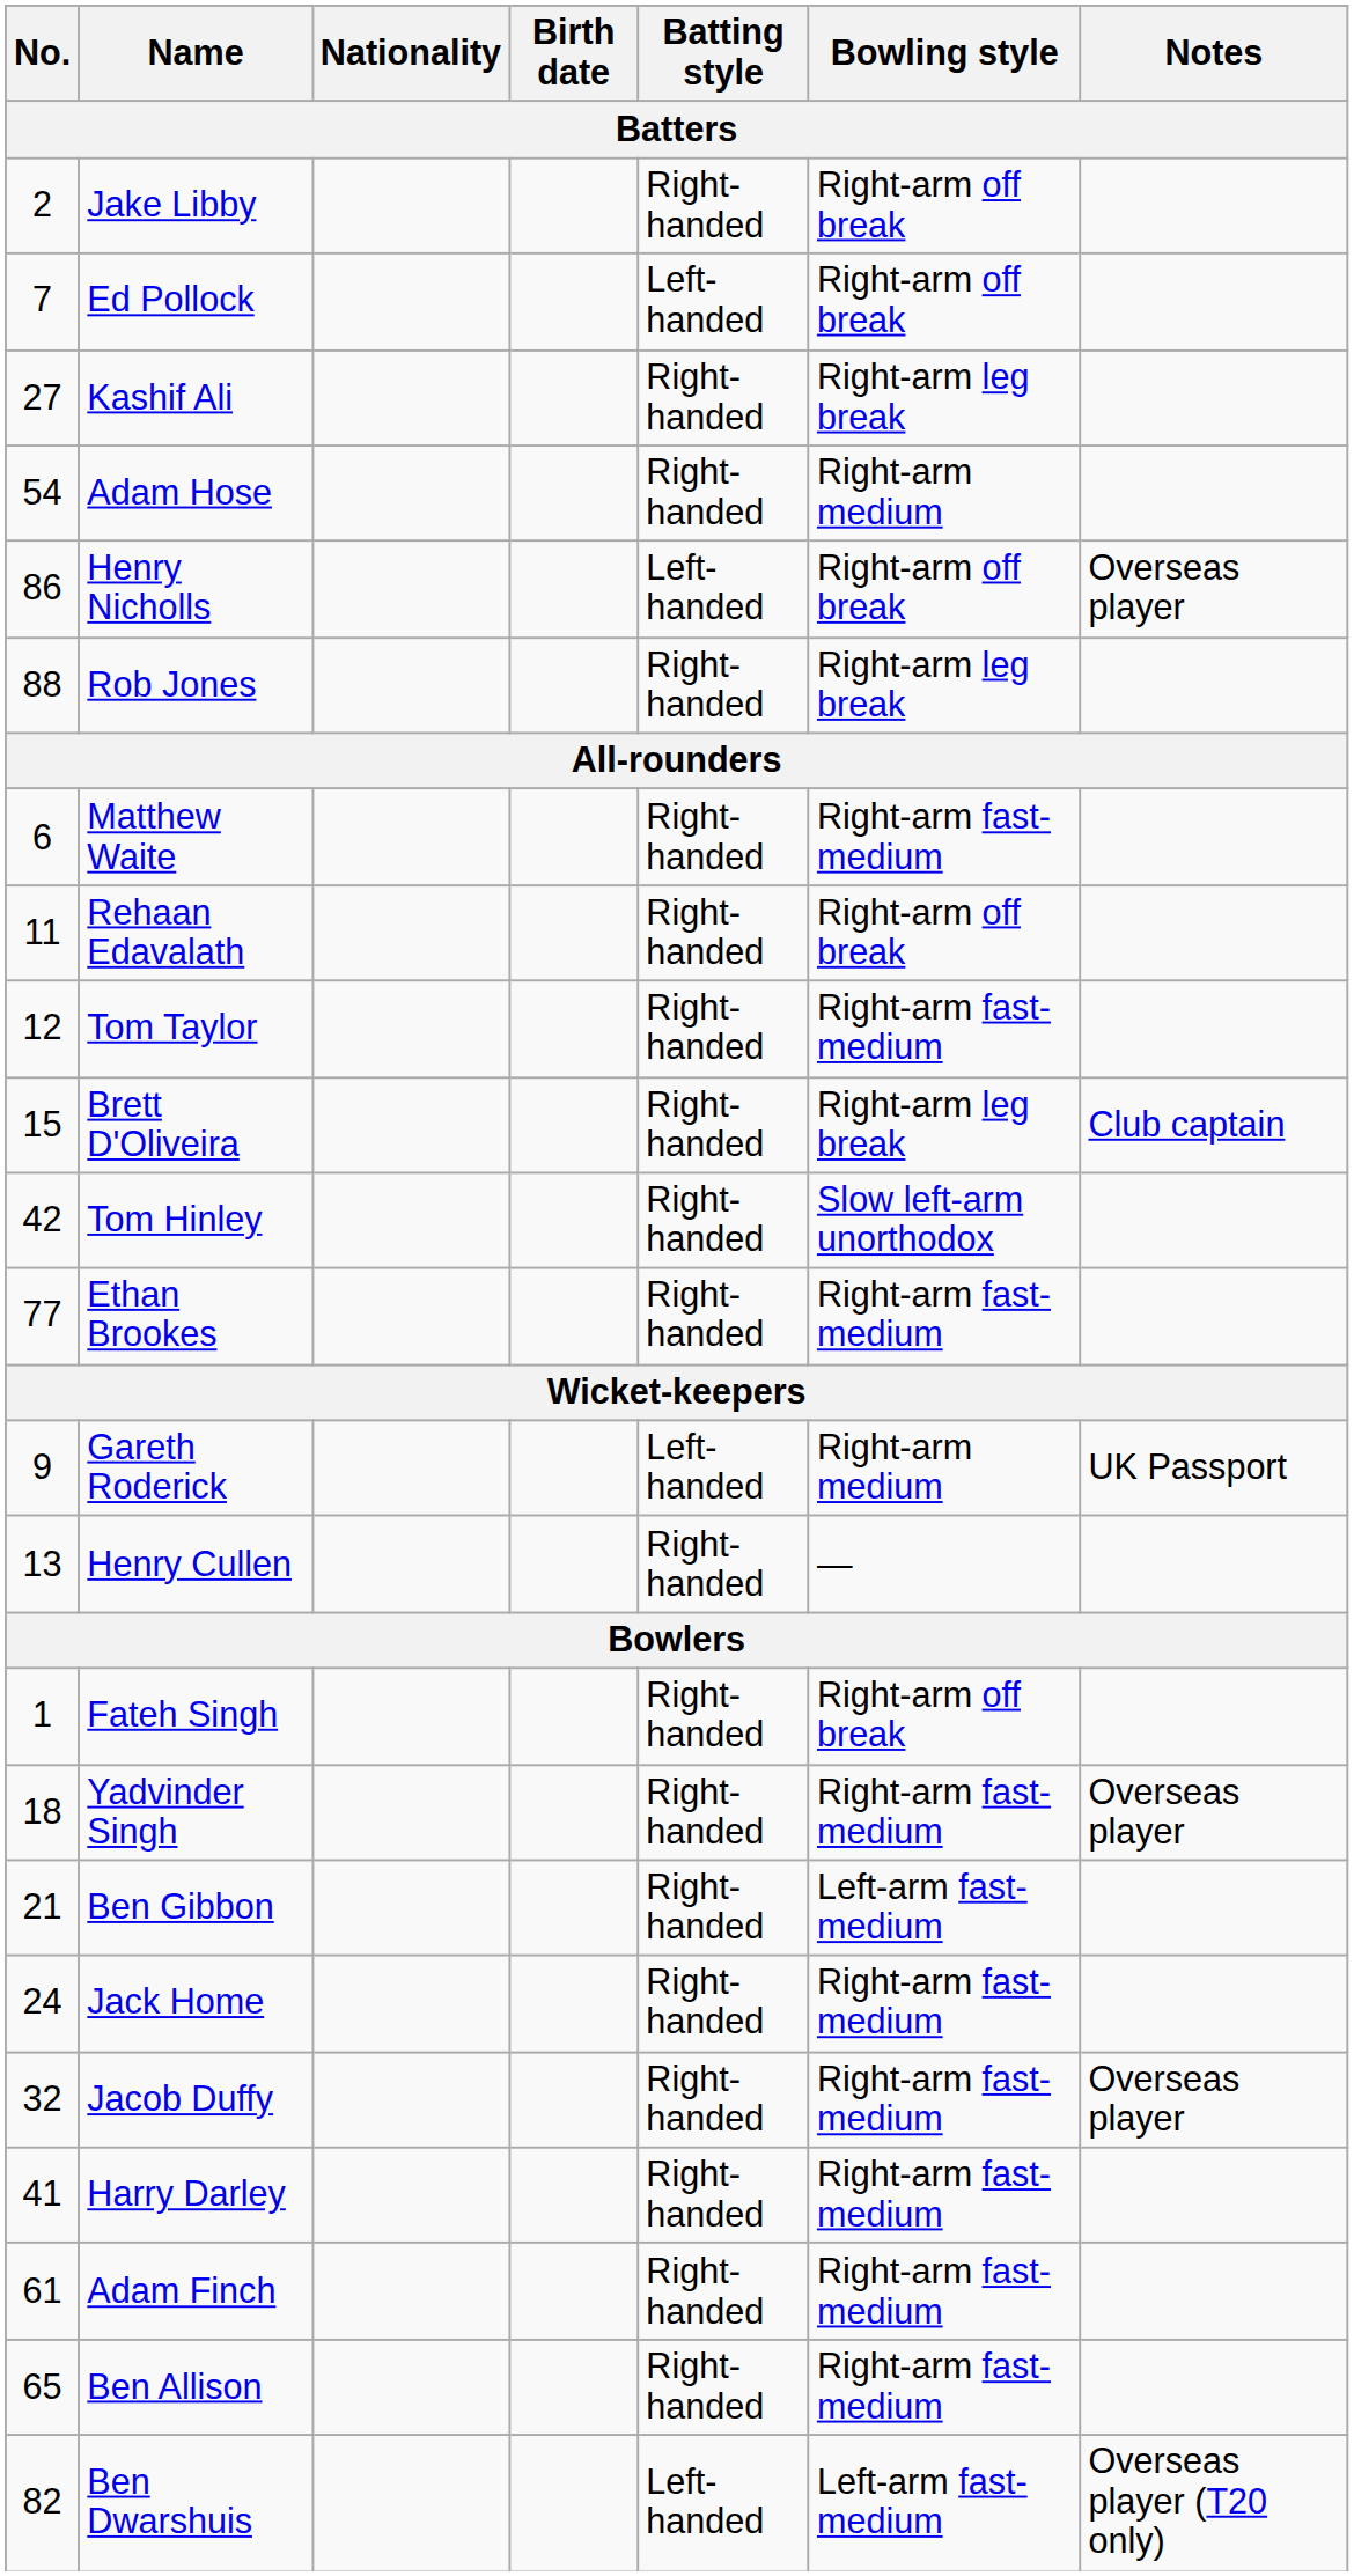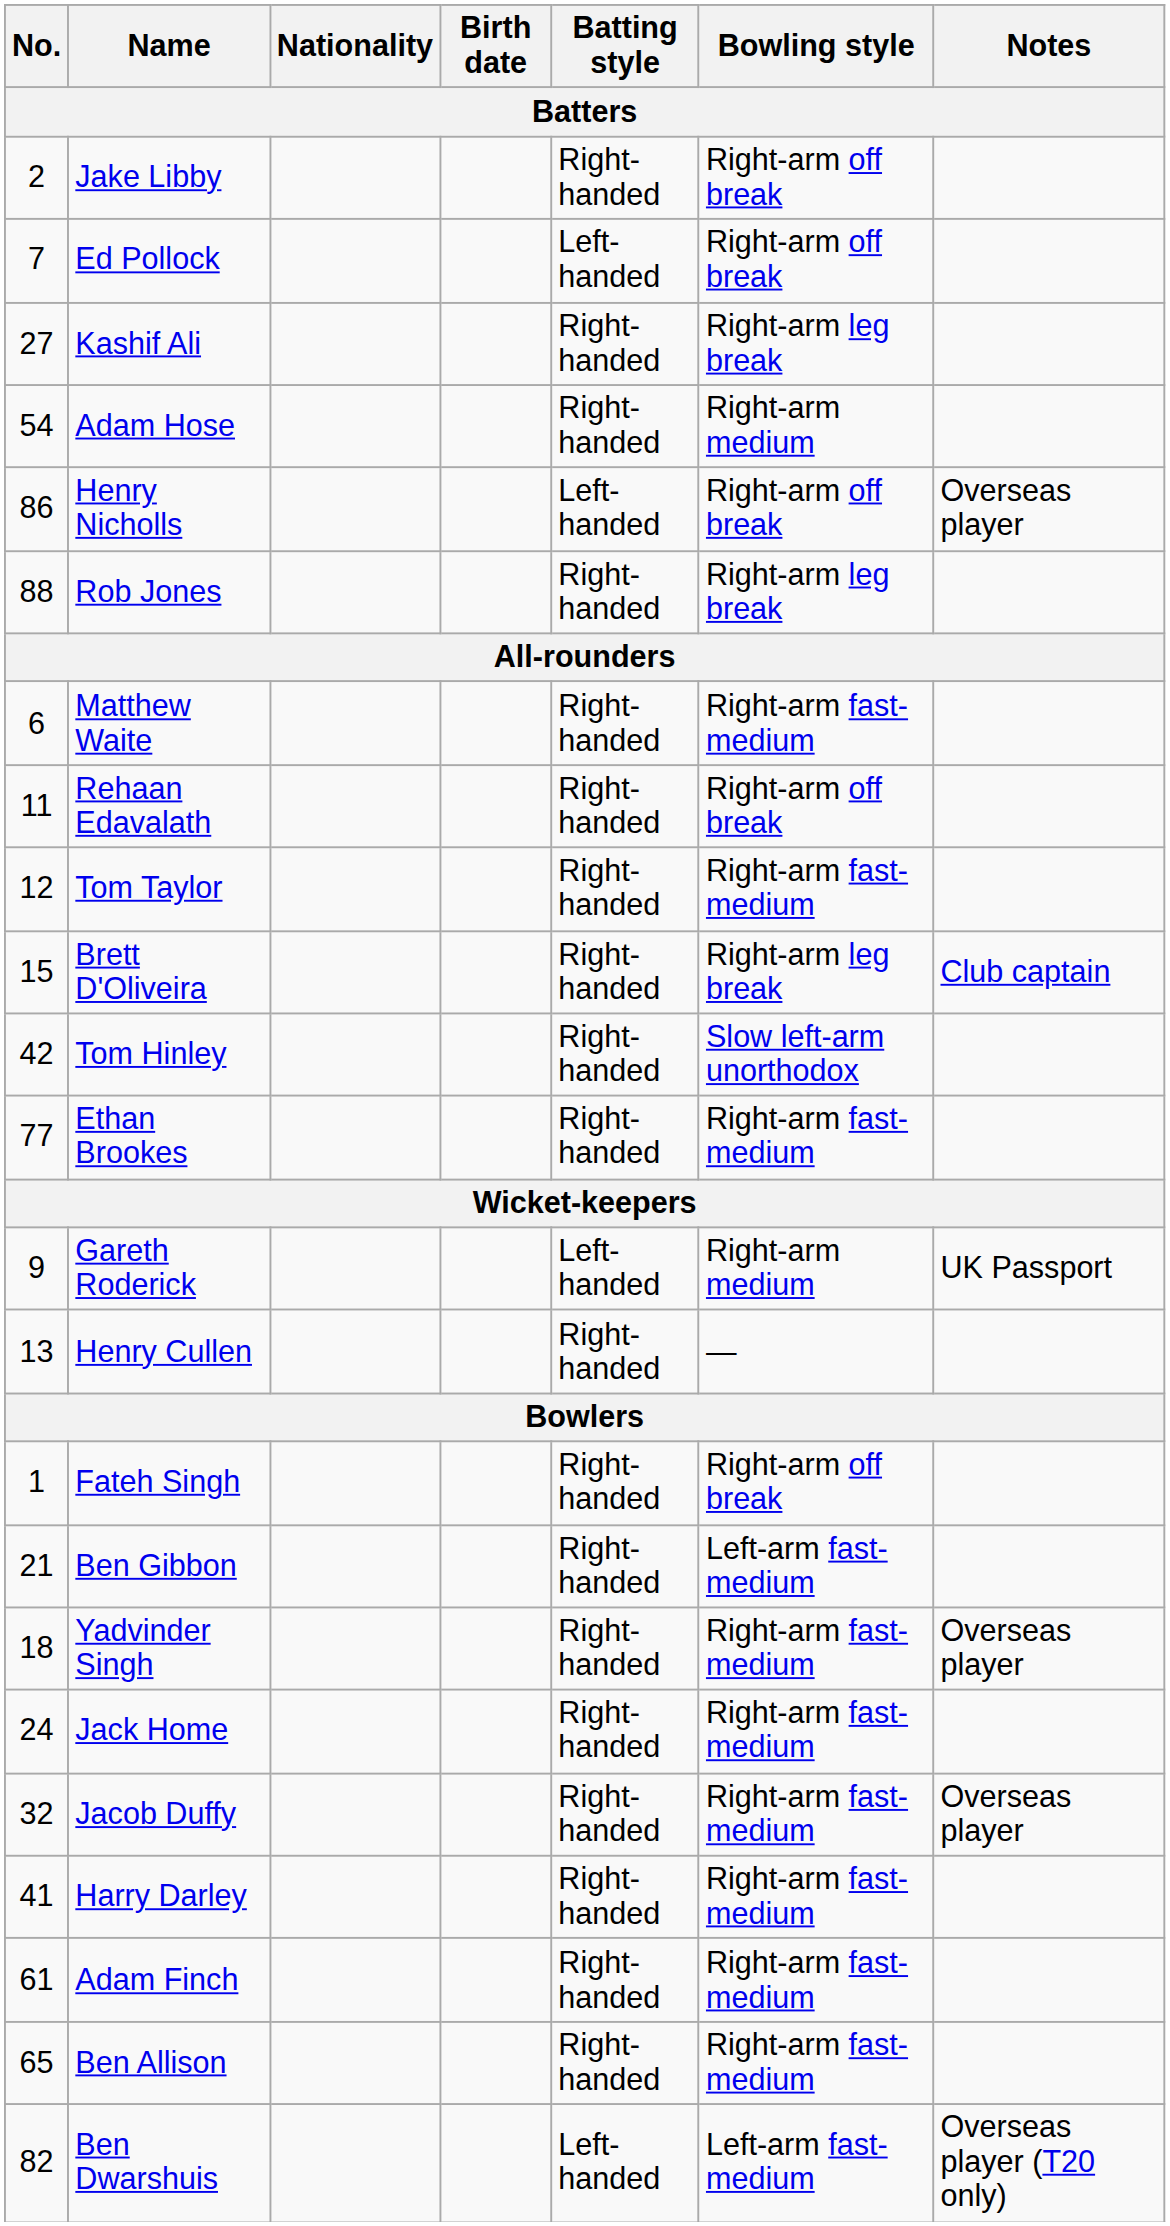 <table class="wikitable">
 <tr>
 <th>No.</th>
 <th>Name</th>
 <th>Nationality</th>
 <th>Birth date</th>
 <th>Batting style</th>
 <th>Bowling style</th>
 <th>Notes</th>
 </tr>
 <tr>
 <th colspan="7">Batters</th>
 </tr>
 <tr>
 <td style="text-align:center">2</td>
 <td><a href='#'>Jake Libby</a></td>
 <td></td>
 <td></td>
 <td>Right-handed</td>
 <td>Right-arm <a href='#'>off break</a></td>
 <td></td>
 </tr>
 <tr>
 <td style="text-align:center">7</td>
 <td><a href='#'>Ed Pollock</a></td>
 <td></td>
 <td></td>
 <td>Left-handed</td>
 <td>Right-arm <a href='#'>off break</a></td>
 <td></td>
 </tr>
 <tr>
 <td style="text-align:center">27</td>
 <td><a href='#'>Kashif Ali</a></td>
 <td></td>
 <td></td>
 <td>Right-handed</td>
 <td>Right-arm <a href='#'>leg break</a></td>
 <td></td>
 </tr>
 <tr>
 <td style="text-align:center">54</td>
 <td><a href='#'>Adam Hose</a></td>
 <td></td>
 <td></td>
 <td>Right-handed</td>
 <td>Right-arm <a href='#'>medium</a></td>
 <td></td>
 </tr>
 <tr>
 <td style="text-align:center">86</td>
 <td><a href='#'>Henry Nicholls</a> </td>
 <td></td>
 <td></td>
 <td>Left-handed</td>
 <td>Right-arm <a href='#'>off break</a></td>
 <td>Overseas player</td>
 </tr>
 <tr>
 <td style="text-align:center">88</td>
 <td><a href='#'>Rob Jones</a></td>
 <td></td>
 <td></td>
 <td>Right-handed</td>
 <td>Right-arm <a href='#'>leg break</a></td>
 <td></td>
 </tr>
 <tr>
 <th colspan="7">All-rounders</th>
 </tr>
 <tr>
 <td style="text-align:center">6</td>
 <td><a href='#'>Matthew Waite</a></td>
 <td></td>
 <td></td>
 <td>Right-handed</td>
 <td>Right-arm <a href='#'>fast-medium</a></td>
 <td></td>
 </tr>
 <tr>
 <td style="text-align:center">11</td>
 <td><a href='#'>Rehaan Edavalath</a></td>
 <td></td>
 <td></td>
 <td>Right-handed</td>
 <td>Right-arm <a href='#'>off break</a></td>
 <td></td>
 </tr>
 <tr>
 <td style="text-align:center">12</td>
 <td><a href='#'>Tom Taylor</a></td>
 <td></td>
 <td></td>
 <td>Right-handed</td>
 <td>Right-arm <a href='#'>fast-medium</a></td>
 <td></td>
 </tr>
 <tr>
 <td style="text-align:center">15</td>
 <td><a href='#'>Brett D'Oliveira</a></td>
 <td></td>
 <td></td>
 <td>Right-handed</td>
 <td>Right-arm <a href='#'>leg break</a></td>
 <td><a href='#'>Club captain</a></td>
 </tr>
 <tr>
 <td style="text-align:center">42</td>
 <td><a href='#'>Tom Hinley</a></td>
 <td></td>
 <td></td>
 <td>Right-handed</td>
 <td><a href='#'>Slow left-arm unorthodox</a></td>
 <td></td>
 </tr>
 <tr>
 <td style="text-align:center">77</td>
 <td><a href='#'>Ethan Brookes</a></td>
 <td></td>
 <td></td>
 <td>Right-handed</td>
 <td>Right-arm <a href='#'>fast-medium</a></td>
 <td></td>
 </tr>
 <tr>
 <th colspan="7">Wicket-keepers</th>
 </tr>
 <tr>
 <td style="text-align:center">9</td>
 <td><a href='#'>Gareth Roderick</a></td>
 <td></td>
 <td></td>
 <td>Left-handed</td>
 <td>Right-arm <a href='#'>medium</a></td>
 <td>UK Passport</td>
 </tr>
 <tr>
 <td style="text-align:center">13</td>
 <td><a href='#'>Henry Cullen</a></td>
 <td></td>
 <td></td>
 <td>Right-handed</td>
 <td>—</td>
 <td></td>
 </tr>
 <tr>
 <th colspan="7">Bowlers</th>
 </tr>
 <tr>
 <td style="text-align:center">1</td>
 <td><a href='#'>Fateh Singh</a></td>
 <td></td>
 <td></td>
 <td>Right-handed</td>
 <td>Right-arm <a href='#'>off break</a></td>
 <td></td>
 </tr>
 <tr>
+<td style="text-align:center">21</td>
+<td><a href='#'>Ben Gibbon</a></td>
+<td></td>
+<td></td>
+<td>Right-handed</td>
+<td>Left-arm <a href='#'>fast-medium</a></td>
+<td></td>
+</tr>
+<tr>
 <td style="text-align:center">18</td>
 <td><a href='#'>Yadvinder Singh</a></td>
 <td></td>
 <td></td>
 <td>Right-handed</td>
 <td>Right-arm <a href='#'>fast-medium</a></td>
 <td>Overseas player</td>
-</tr>
-<tr>
-<td style="text-align:center">21</td>
-<td><a href='#'>Ben Gibbon</a></td>
-<td></td>
-<td></td>
-<td>Right-handed</td>
-<td>Left-arm <a href='#'>fast-medium</a></td>
-<td></td>
 </tr>
 <tr>
 <td style="text-align:center">24</td>
 <td><a href='#'>Jack Home</a></td>
 <td></td>
 <td></td>
 <td>Right-handed</td>
 <td>Right-arm <a href='#'>fast-medium</a></td>
 <td></td>
 </tr>
 <tr>
 <td style="text-align:center">32</td>
 <td><a href='#'>Jacob Duffy</a> </td>
 <td></td>
 <td></td>
 <td>Right-handed</td>
 <td>Right-arm <a href='#'>fast-medium</a></td>
 <td>Overseas player</td>
 </tr>
 <tr>
 <td style="text-align:center">41</td>
 <td><a href='#'>Harry Darley</a></td>
 <td></td>
 <td></td>
 <td>Right-handed</td>
 <td>Right-arm <a href='#'>fast-medium</a></td>
 <td></td>
 </tr>
 <tr>
 <td style="text-align:center">61</td>
 <td><a href='#'>Adam Finch</a></td>
 <td></td>
 <td></td>
 <td>Right-handed</td>
 <td>Right-arm <a href='#'>fast-medium</a></td>
 <td></td>
 </tr>
 <tr>
 <td style="text-align:center">65</td>
 <td><a href='#'>Ben Allison</a></td>
 <td></td>
 <td></td>
 <td>Right-handed</td>
 <td>Right-arm <a href='#'>fast-medium</a></td>
 <td></td>
 </tr>
 <tr>
 <td style="text-align:center">82</td>
 <td><a href='#'>Ben Dwarshuis</a> </td>
 <td></td>
 <td></td>
 <td>Left-handed</td>
 <td>Left-arm <a href='#'>fast-medium</a></td>
 <td>Overseas player (<a href='#'>T20</a> only)</td>
 </tr>
 </table>
